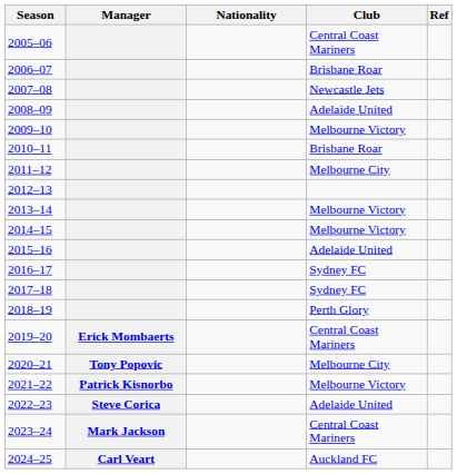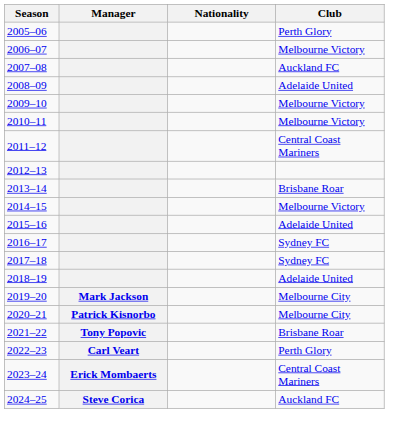 <table class="sortable wikitable plainrowheaders">
 <tr>
 <th scope="col" width=70px>Season</th>
 <th scope="col" width=145px>Manager</th>
 <th scope="col" width=145px>Nationality</th>
 <th scope="col" width=145px>Club</th>
-<th scope="col" class="unsortable">Ref</th>
 </tr>
 <tr>
 <td><a href='#'>2005–06</a></td>
 <th scope="row"></th>
 <td></td>
-<td><a href='#'>Central Coast Mariners</a></td>
-<td></td>
+<td><a href='#'>Perth Glory</a></td>
 </tr>
 <tr>
 <td><a href='#'>2006–07</a></td>
 <th scope="row"></th>
 <td></td>
-<td><a href='#'>Brisbane Roar</a></td>
-<td></td>
+<td><a href='#'>Melbourne Victory</a></td>
 </tr>
 <tr>
 <td><a href='#'>2007–08</a></td>
 <th scope="row"></th>
 <td></td>
-<td><a href='#'>Newcastle Jets</a></td>
-<td></td>
+<td><a href='#'>Auckland FC</a></td>
 </tr>
 <tr>
 <td><a href='#'>2008–09</a></td>
 <th scope="row"></th>
 <td></td>
 <td><a href='#'>Adelaide United</a></td>
-<td></td>
 </tr>
 <tr>
 <td><a href='#'>2009–10</a></td>
 <th scope="row"> </th>
 <td></td>
 <td><a href='#'>Melbourne Victory</a></td>
-<td></td>
 </tr>
 <tr>
 <td><a href='#'>2010–11</a></td>
 <th scope="row"></th>
 <td></td>
-<td><a href='#'>Brisbane Roar</a></td>
-<td></td>
+<td><a href='#'>Melbourne Victory</a></td>
 </tr>
 <tr>
 <td><a href='#'>2011–12</a></td>
 <th scope="row"></th>
 <td></td>
-<td><a href='#'>Melbourne City</a></td>
-<td></td>
+<td><a href='#'>Central Coast Mariners</a></td>
 </tr>
 <tr>
 <td><a href='#'>2012–13</a></td>
 <th scope="row"></th>
-<td></td>
 <td></td>
 <td></td>
 </tr>
 <tr>
 <td><a href='#'>2013–14</a></td>
 <th scope="row"></th>
 <td></td>
-<td><a href='#'>Melbourne Victory</a></td>
-<td></td>
+<td><a href='#'>Brisbane Roar</a></td>
 </tr>
 <tr>
 <td><a href='#'>2014–15</a></td>
 <th scope="row"></th>
 <td></td>
 <td><a href='#'>Melbourne Victory</a></td>
-<td></td>
 </tr>
 <tr>
 <td><a href='#'>2015–16</a></td>
 <th scope="row"></th>
 <td></td>
 <td><a href='#'>Adelaide United</a></td>
-<td></td>
 </tr>
 <tr>
 <td><a href='#'>2016–17</a></td>
 <th scope="row"> </th>
 <td></td>
 <td><a href='#'>Sydney FC</a></td>
-<td></td>
 </tr>
 <tr>
 <td><a href='#'>2017–18</a></td>
 <th scope="row"> </th>
 <td></td>
 <td><a href='#'>Sydney FC</a></td>
-<td></td>
 </tr>
 <tr>
 <td><a href='#'>2018–19</a></td>
 <th scope="row"> </th>
 <td></td>
-<td><a href='#'>Perth Glory</a></td>
-<td></td>
+<td><a href='#'>Adelaide United</a></td>
 </tr>
 <tr>
 <td><a href='#'>2019–20</a></td>
+<th scope="row"><a href='#'>Mark Jackson</a></th>
+<td></td>
+<td><a href='#'>Melbourne City</a></td>
+</tr>
+<tr>
+<td><a href='#'>2020–21</a></td>
+<th scope="row"><a href='#'>Patrick Kisnorbo</a></th>
+<td></td>
+<td><a href='#'>Melbourne City</a></td>
+</tr>
+<tr>
+<td><a href='#'>2021–22</a></td>
+<th scope="row"><a href='#'>Tony Popovic</a> </th>
+<td></td>
+<td><a href='#'>Brisbane Roar</a></td>
+</tr>
+<tr>
+<td><a href='#'>2022–23</a></td>
+<th scope="row"><a href='#'>Carl Veart</a></th>
+<td></td>
+<td><a href='#'>Perth Glory</a></td>
+</tr>
+<tr>
+<td><a href='#'>2023–24</a></td>
 <th scope="row"><a href='#'>Erick Mombaerts</a></th>
 <td></td>
 <td><a href='#'>Central Coast Mariners</a></td>
-<td></td>
-</tr>
-<tr>
-<td><a href='#'>2020–21</a></td>
-<th scope="row"><a href='#'>Tony Popovic</a> </th>
-<td></td>
-<td><a href='#'>Melbourne City</a></td>
-<td></td>
-</tr>
-<tr>
-<td><a href='#'>2021–22</a></td>
-<th scope="row"><a href='#'>Patrick Kisnorbo</a></th>
-<td></td>
-<td><a href='#'>Melbourne Victory</a></td>
-<td></td>
-</tr>
-<tr>
-<td><a href='#'>2022–23</a></td>
-<th scope="row"><a href='#'>Steve Corica</a></th>
-<td></td>
-<td><a href='#'>Adelaide United</a></td>
-<td></td>
-</tr>
-<tr>
-<td><a href='#'>2023–24</a></td>
-<th scope="row"><a href='#'>Mark Jackson</a></th>
-<td></td>
-<td><a href='#'>Central Coast Mariners</a></td>
-<td></td>
 </tr>
 <tr>
 <td><a href='#'>2024–25</a></td>
-<th scope="row"><a href='#'>Carl Veart</a></th>
+<th scope="row"><a href='#'>Steve Corica</a></th>
 <td></td>
 <td><a href='#'>Auckland FC</a></td>
-<td></td>
 </tr>
 </table>
